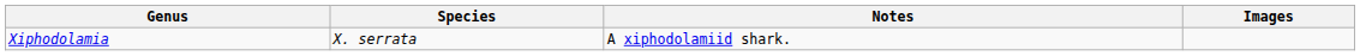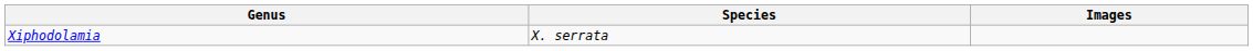 <table class="wikitable" align="center" width="100%">
 <tr>
 <th>Genus</th>
 <th>Species</th>
-<th>Notes</th>
 <th>Images</th>
 </tr>
 <tr>
 <td><em><a href='#'>Xiphodolamia</a></em></td>
 <td><em>X. serrata</em></td>
-<td>A <a href='#'>xiphodolamiid</a> shark.</td>
 <td></td>
 </tr>
 </table>
